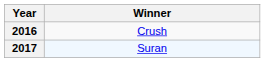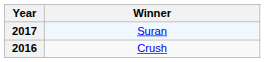 <table class="wikitable plainrowheaders" style="text-align: center">
 <tr>
 <th scope="col" width="50">Year</th>
 <th scope="col" width="300">Winner</th>
 </tr>
+<tr style="background:#F0F8FF">
+<th scope="row" style="text-align:center;">2017</th>
+<td><a href='#'>Suran</a></td>
+</tr>
 <tr>
 <th scope="row" style="text-align:center;">2016</th>
 <td><a href='#'>Crush</a></td>
 </tr>
-<tr style="background:#F0F8FF">
-<th scope="row" style="text-align:center;">2017</th>
-<td><a href='#'>Suran</a></td>
-</tr>
 </table>
